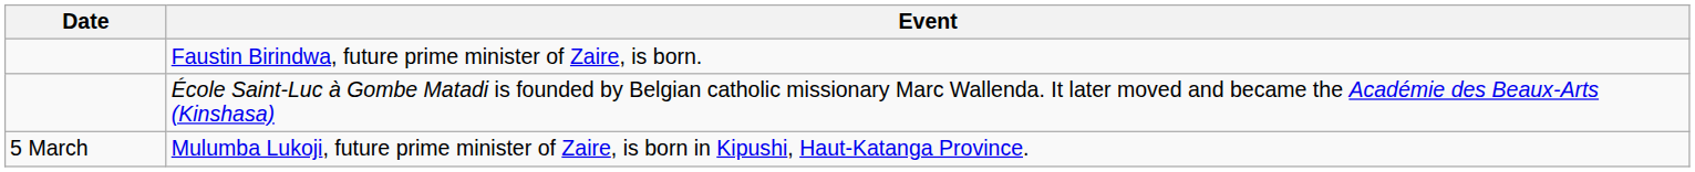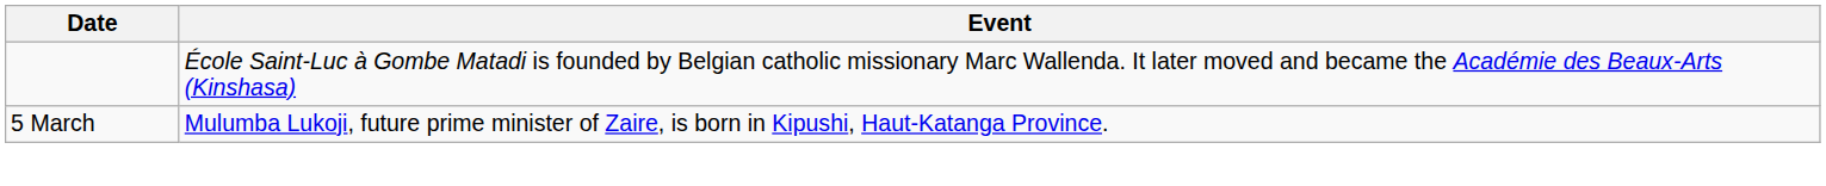 <table class=wikitable>
 <tr>
 <th style="width:7em">Date</th>
 <th>Event</th>
-</tr>
-<tr>
-<td></td>
-<td><a href='#'>Faustin Birindwa</a>, future prime minister of <a href='#'>Zaire</a>, is born.</td>
 </tr>
 <tr>
 <td></td>
 <td><em>École Saint-Luc à Gombe Matadi</em> is founded by Belgian catholic missionary Marc Wallenda. It later moved and became the <em><a href='#'>Académie des Beaux-Arts (Kinshasa)</a></em></td>
 </tr>
 <tr>
 <td>5 March</td>
 <td><a href='#'>Mulumba Lukoji</a>, future prime minister of <a href='#'>Zaire</a>, is born in <a href='#'>Kipushi</a>, <a href='#'>Haut-Katanga Province</a>.</td>
 </tr>
 </table>
